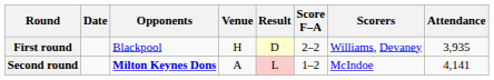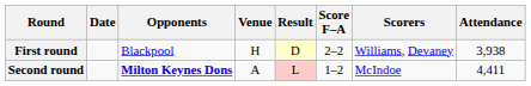 <table class="wikitable plainrowheaders sortable" style="text-align:center">
 <tr>
 <th scope="col">Round</th>
 <th scope="col">Date</th>
 <th scope="col">Opponents</th>
 <th scope="col">Venue</th>
 <th scope="col">Result</th>
 <th scope="col">Score<br>F–A</th>
 <th scope="col" class="unsortable">Scorers</th>
 <th scope="col">Attendance</th>
 </tr>
 <tr>
 <th scope="row">First round</th>
 <td align="left"></td>
 <td align="left"><a href='#'>Blackpool</a></td>
 <td>H</td>
 <td bgcolor="#FFFFCC">D</td>
 <td>2–2 </td>
 <td align="left"><a href='#'>Williams</a>, <a href='#'>Devaney</a></td>
-<td>3,935</td>
+<td>3,938</td>
 </tr>
 <tr>
 <th scope="row">Second round</th>
 <td align="left"></td>
 <td align="left"><strong><a href='#'>Milton Keynes Dons</a></strong></td>
 <td>A</td>
 <td bgcolor="#FFCCCC">L</td>
 <td>1–2</td>
 <td align="left"><a href='#'>McIndoe</a></td>
-<td>4,141</td>
+<td>4,411</td>
 </tr>
 </table>
